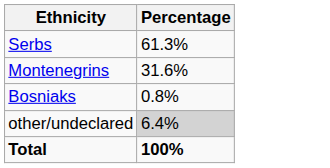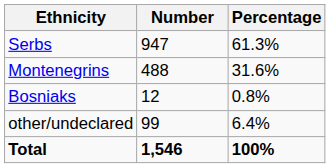 <table class="wikitable">
 <tr>
 <th width="100px">Ethnicity</th>
+<th width="80px">Number</th>
 <th width="80px">Percentage</th>
 </tr>
 <tr>
 <td><a href='#'>Serbs</a></td>
+<td>947</td>
 <td>61.3%</td>
 </tr>
 <tr>
 <td><a href='#'>Montenegrins</a></td>
+<td>488</td>
 <td>31.6%</td>
 </tr>
 <tr>
 <td><a href='#'>Bosniaks</a></td>
+<td>12</td>
 <td>0.8%</td>
 </tr>
 <tr>
 <td>other/undeclared</td>
-<td style="background: lightgrey;">6.4%</td>
+<td>99</td>
+<td>6.4%</td>
 </tr>
 <tr>
 <td><strong>Total</strong></td>
+<td><strong>1,546</strong></td>
 <td><strong>100%</strong></td>
 </tr>
 </table>
